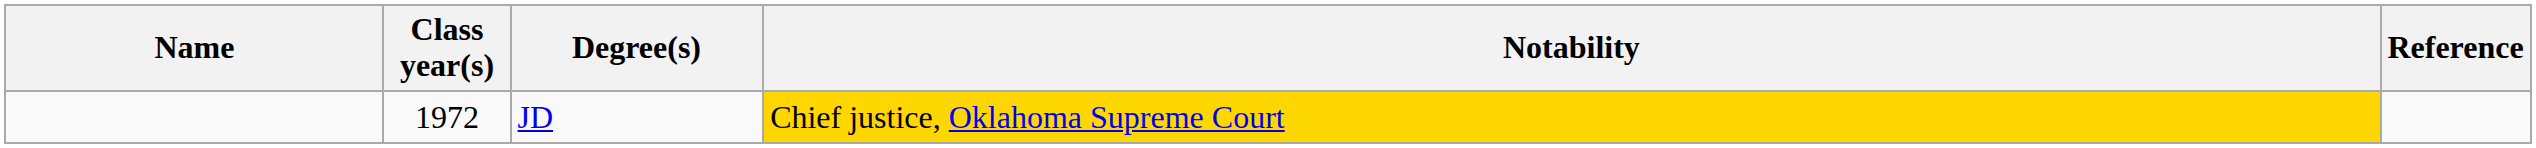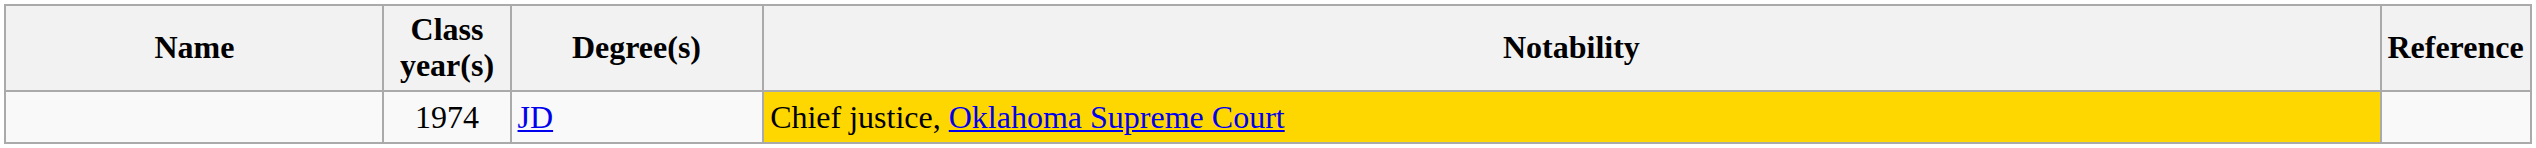 <table class="wikitable sortable" style="width:100%">
 <tr>
 <th style="width:15%;">Name</th>
 <th style="width:5%;">Class year(s)</th>
 <th style="width:10%;">Degree(s)</th>
 <th style="width:*;" class="unsortable">Notability</th>
 <th style="width:5%;" class="unsortable">Reference</th>
 </tr>
 <tr>
 <td></td>
-<td style="text-align:center;">1972</td>
+<td style="text-align:center;">1974</td>
 <td><a href='#'>JD</a></td>
 <td style="background: gold;">Chief justice, <a href='#'>Oklahoma Supreme Court</a></td>
 <td style="text-align:center;"></td>
 </tr>
 </table>
